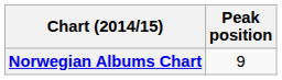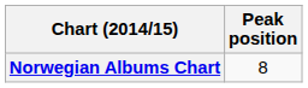 <table class="wikitable sortable plainrowheaders">
 <tr>
 <th scope="col">Chart (2014/15)</th>
 <th scope="col">Peak<br>position</th>
 </tr>
 <tr>
 <th scope="row"><a href='#'>Norwegian Albums Chart</a></th>
-<td style="text-align:center;">9</td>
+<td style="text-align:center;">8</td>
 </tr>
 </table>
